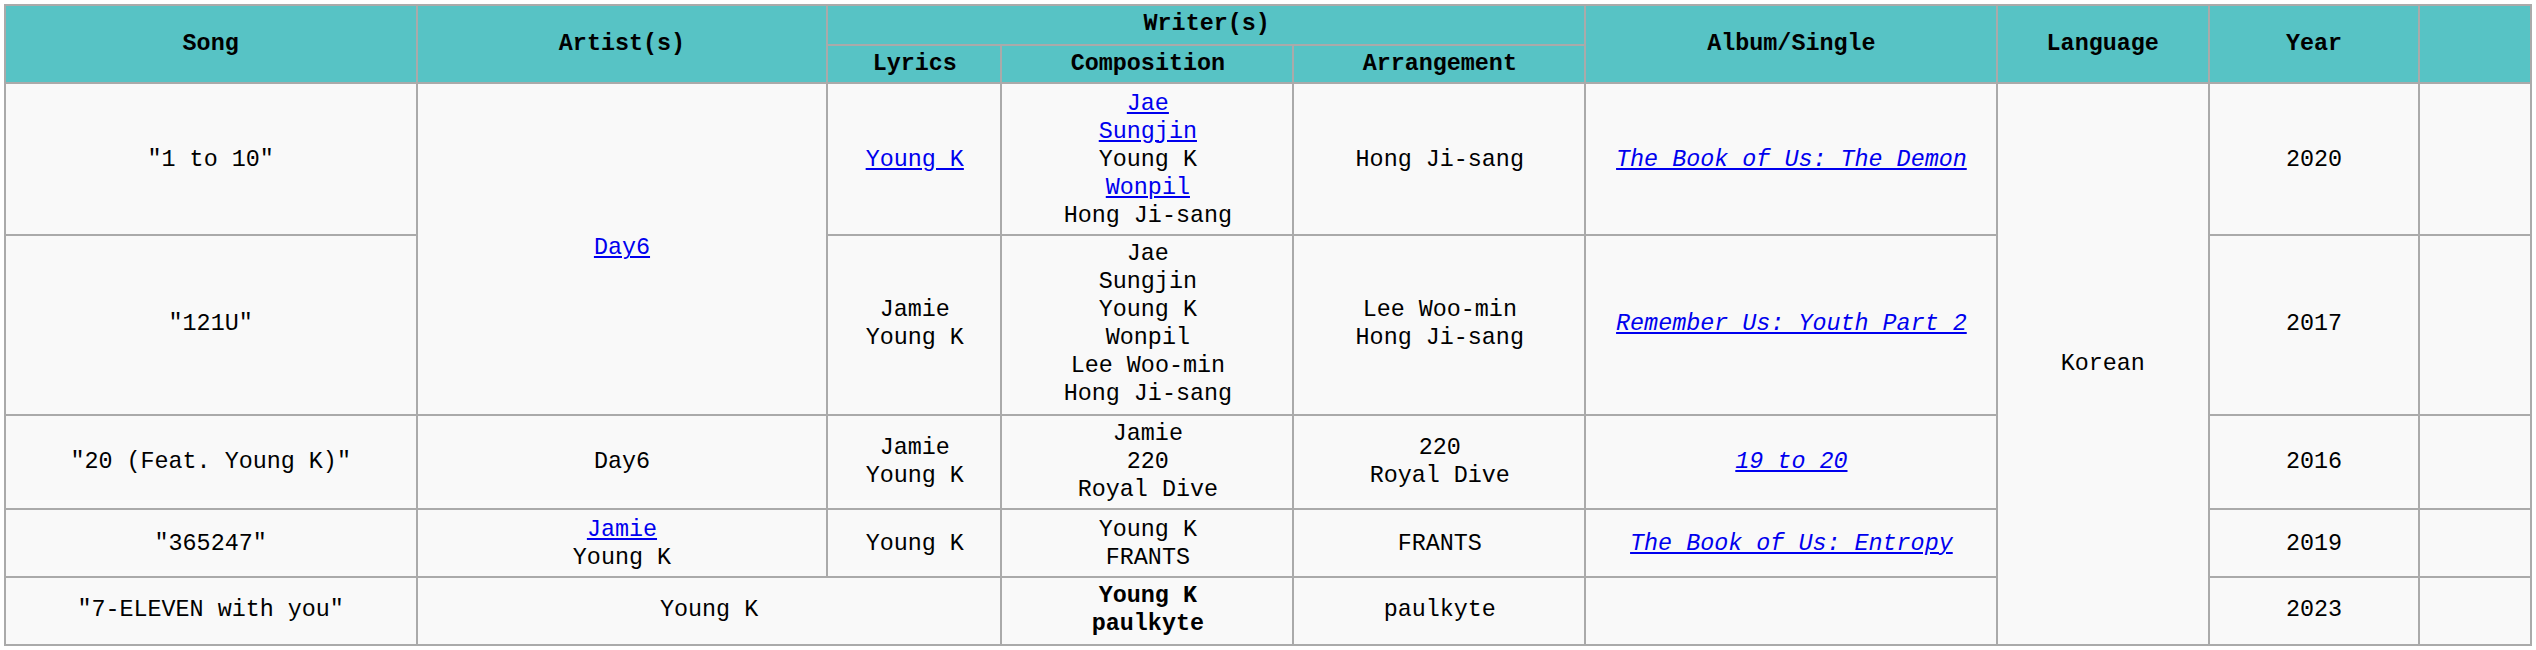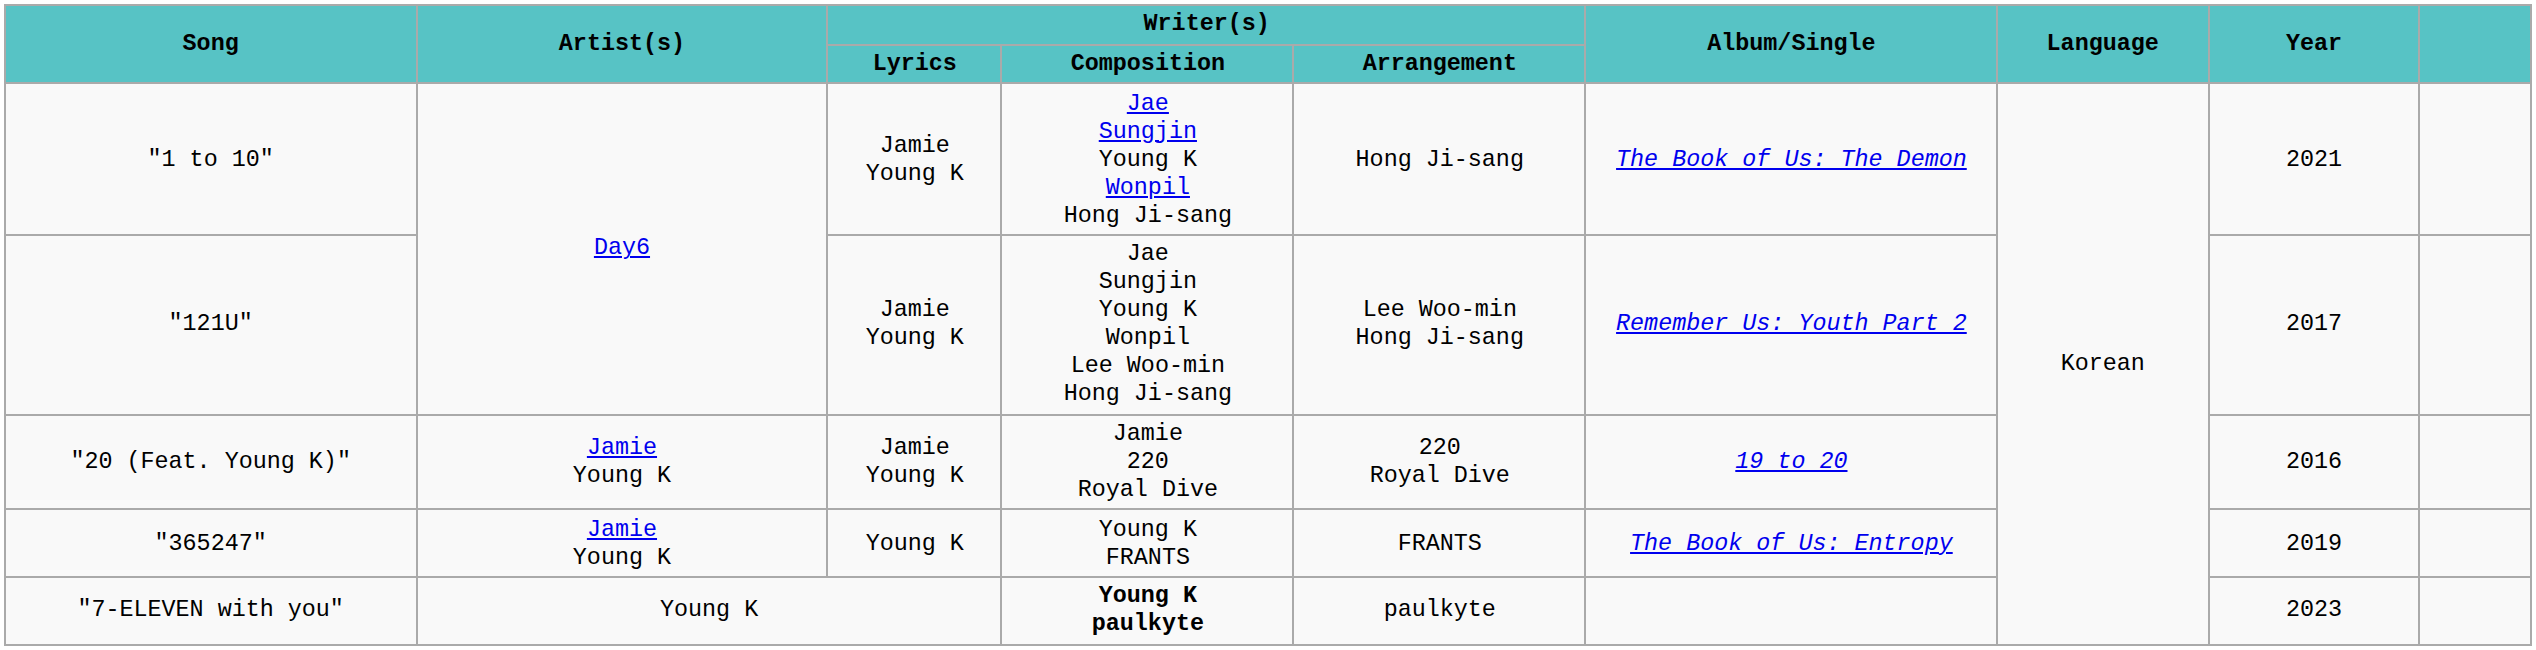 <table class="wikitable" style="margin:0.5em auto; clear:both; font-size:.9em; text-align:center; width:100%">
 <tr>
 <th rowspan=2 style="width:200px; background:#57c3c5;">Song</th>
 <th rowspan=2 style="width:200px; background:#57c3c5;">Artist(s)</th>
 <th colspan=3 style="width:700px; background:#57c3c5;">Writer(s)</th>
 <th rowspan=2 style="width:200px; background:#57c3c5;">Album/Single</th>
 <th rowspan=2 style="width:100px; background:#57c3c5;">Language</th>
 <th rowspan=2 style="width:100px; background:#57c3c5;">Year</th>
 <th rowspan=2 style="width:50px;  background:#57c3c5;"></th>
 </tr>
 <tr>
 <th style="background:#57c3c5">Lyrics</th>
 <th style="background:#57c3c5">Composition</th>
 <th style="background:#57c3c5">Arrangement</th>
 </tr>
 <tr>
 <td>"1 to 10"</td>
 <td rowspan=2><a href='#'>Day6</a></td>
-<td><a href='#'>Young K</a></td>
+<td>Jamie<br>Young K</td>
 <td><a href='#'>Jae</a><br><a href='#'>Sungjin</a><br>Young K<br><a href='#'>Wonpil</a><br>Hong Ji-sang</td>
 <td>Hong Ji-sang</td>
 <td><em><a href='#'>The Book of Us: The Demon</a></em></td>
 <td rowspan=5>Korean</td>
-<td>2020</td>
+<td>2021</td>
 <td></td>
 </tr>
 <tr>
 <td>"121U"</td>
 <td>Jamie<br>Young K</td>
 <td>Jae<br>Sungjin<br>Young K<br>Wonpil<br>Lee Woo-min<br>Hong Ji-sang</td>
 <td>Lee Woo-min<br>Hong Ji-sang</td>
 <td><em><a href='#'>Remember Us: Youth Part 2</a></em></td>
 <td>2017</td>
 <td></td>
 </tr>
 <tr>
 <td>"20 (Feat. Young K)"<br></td>
-<td>Day6</td>
+<td><a href='#'>Jamie</a><br>Young K</td>
 <td>Jamie<br>Young K</td>
 <td>Jamie<br>220<br>Royal Dive</td>
 <td>220<br>Royal Dive</td>
 <td><em><a href='#'>19 to 20</a></em></td>
 <td>2016</td>
 <td></td>
 </tr>
 <tr>
 <td>"365247"</td>
 <td><a href='#'>Jamie</a><br>Young K</td>
 <td>Young K</td>
 <td>Young K<br>FRANTS</td>
 <td>FRANTS</td>
 <td><em><a href='#'>The Book of Us: Entropy</a></em></td>
 <td>2019</td>
 <td></td>
 </tr>
 <tr>
 <td>"7-ELEVEN with you"<br></td>
 <td colspan=2>Young K</td>
 <td><strong>Young K<br>paulkyte</strong></td>
 <td>paulkyte</td>
 <td></td>
 <td>2023</td>
 <td></td>
 </tr>
 </table>
